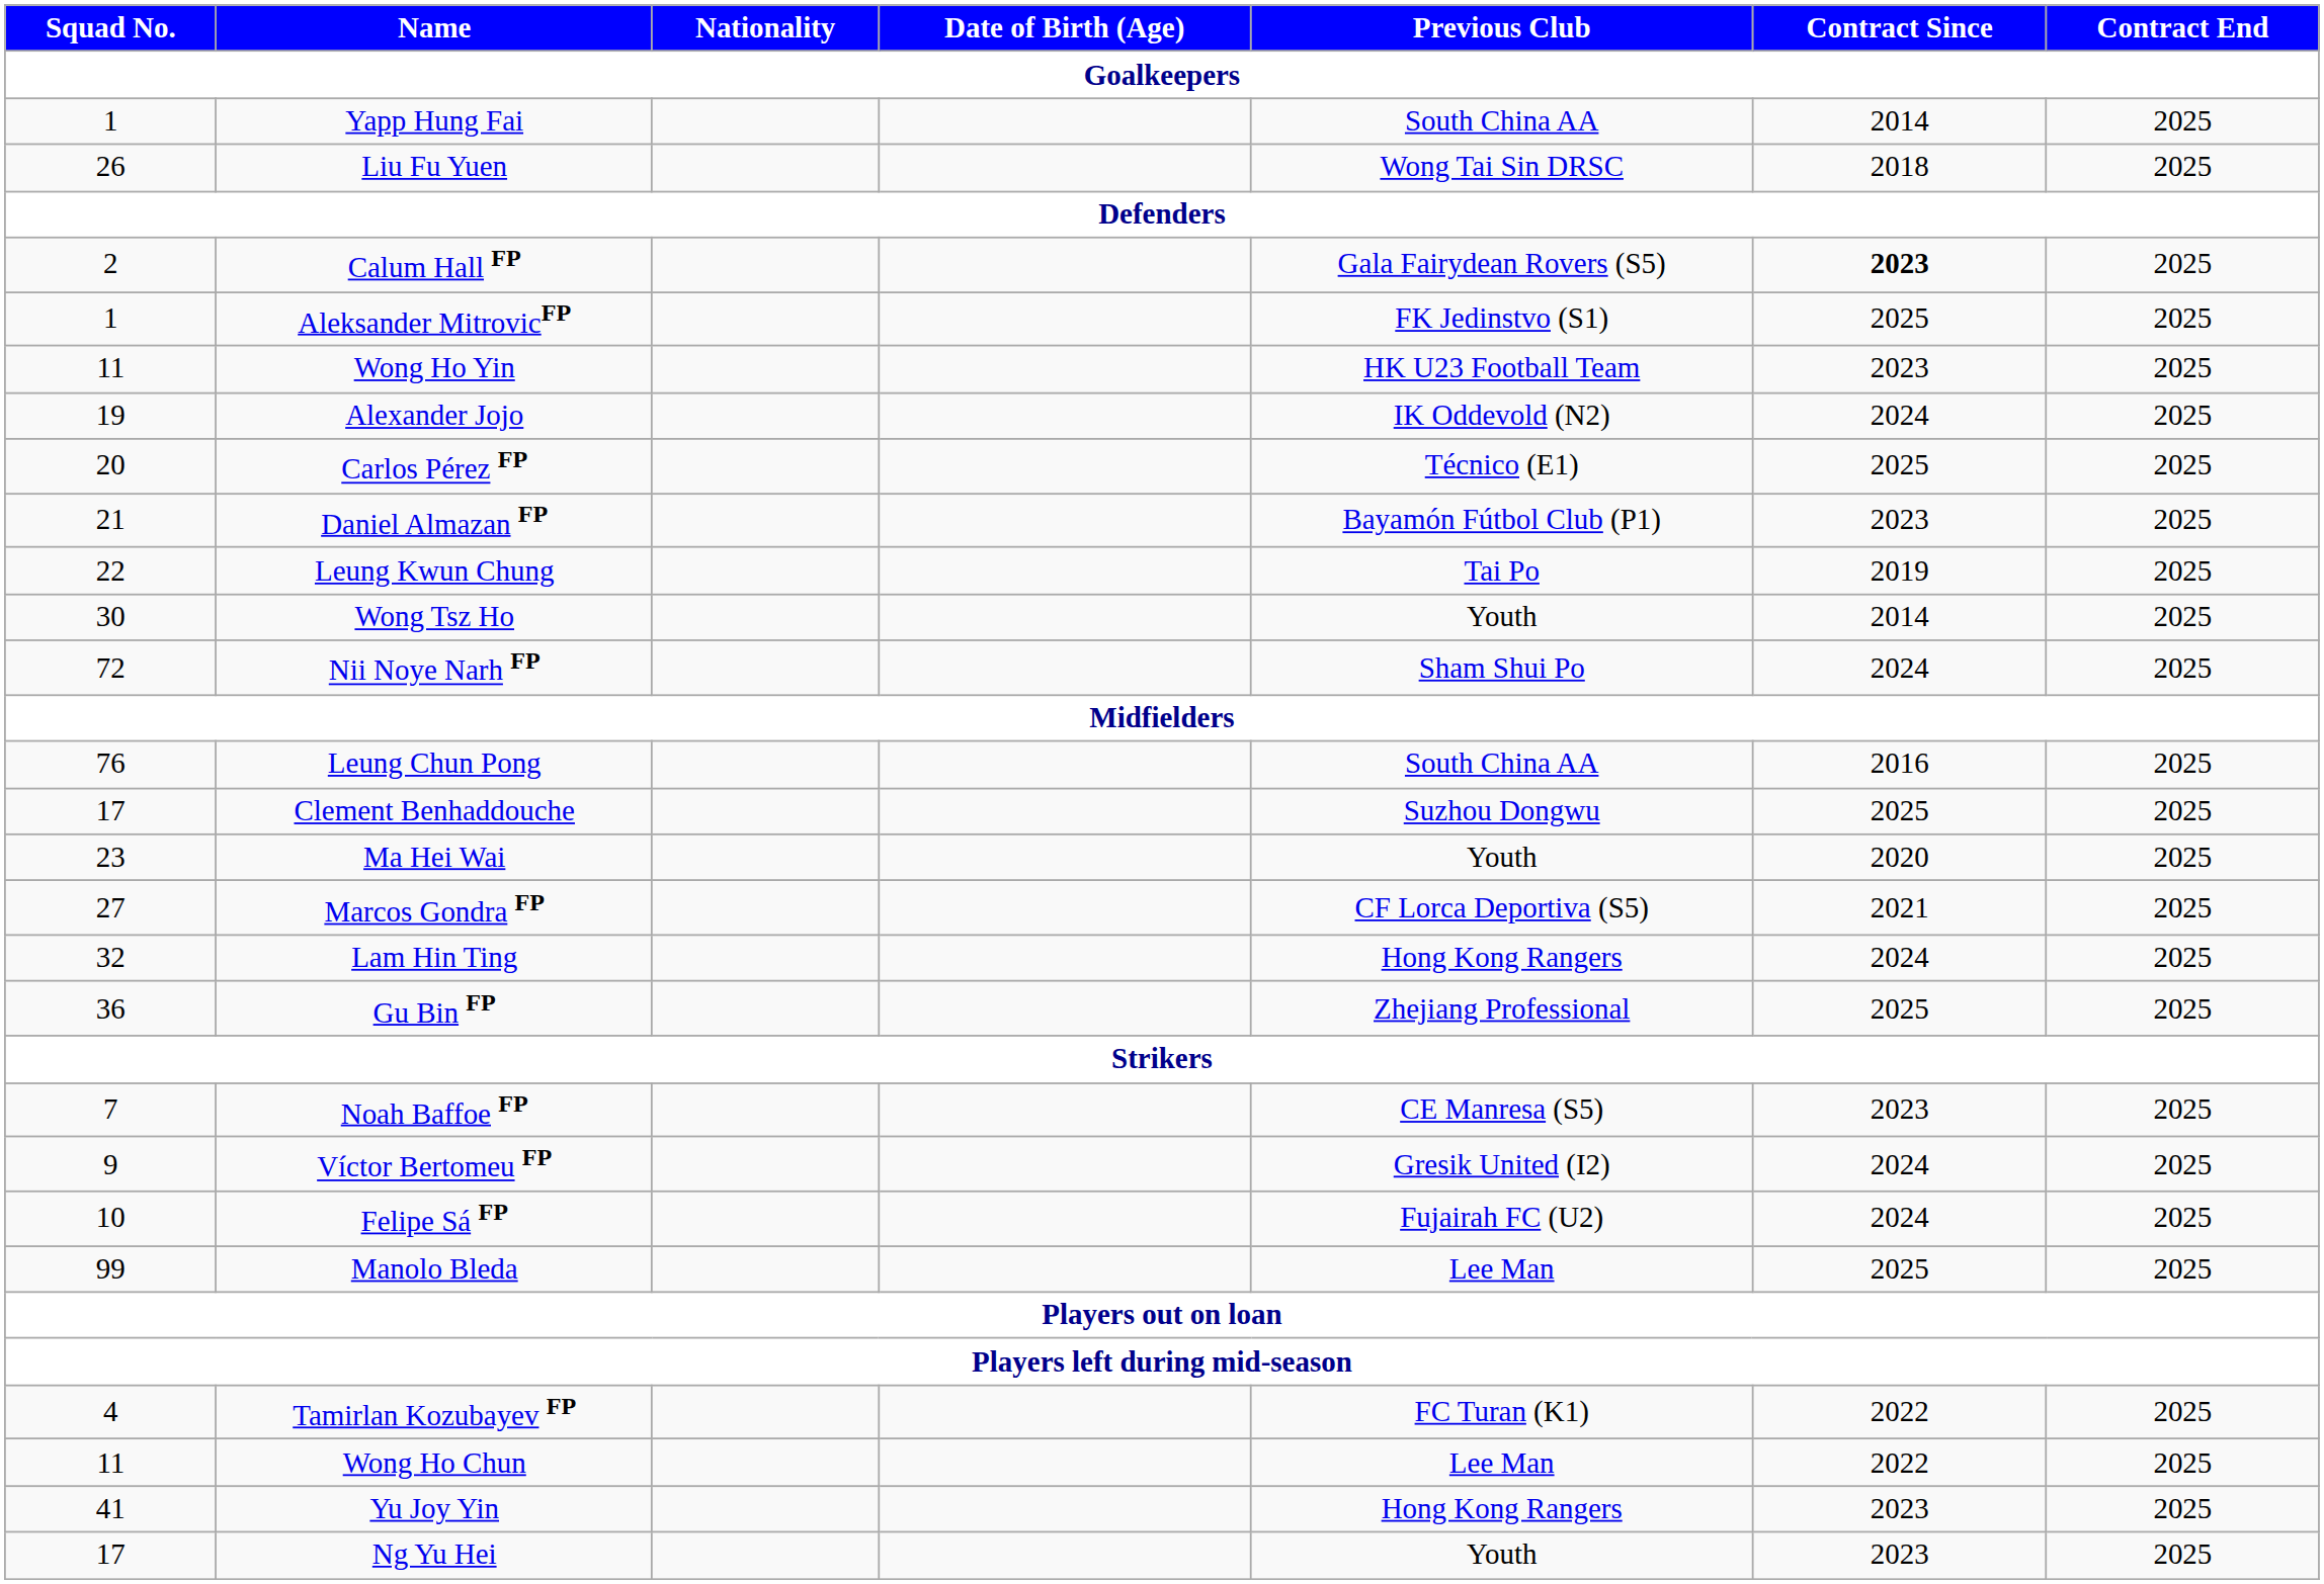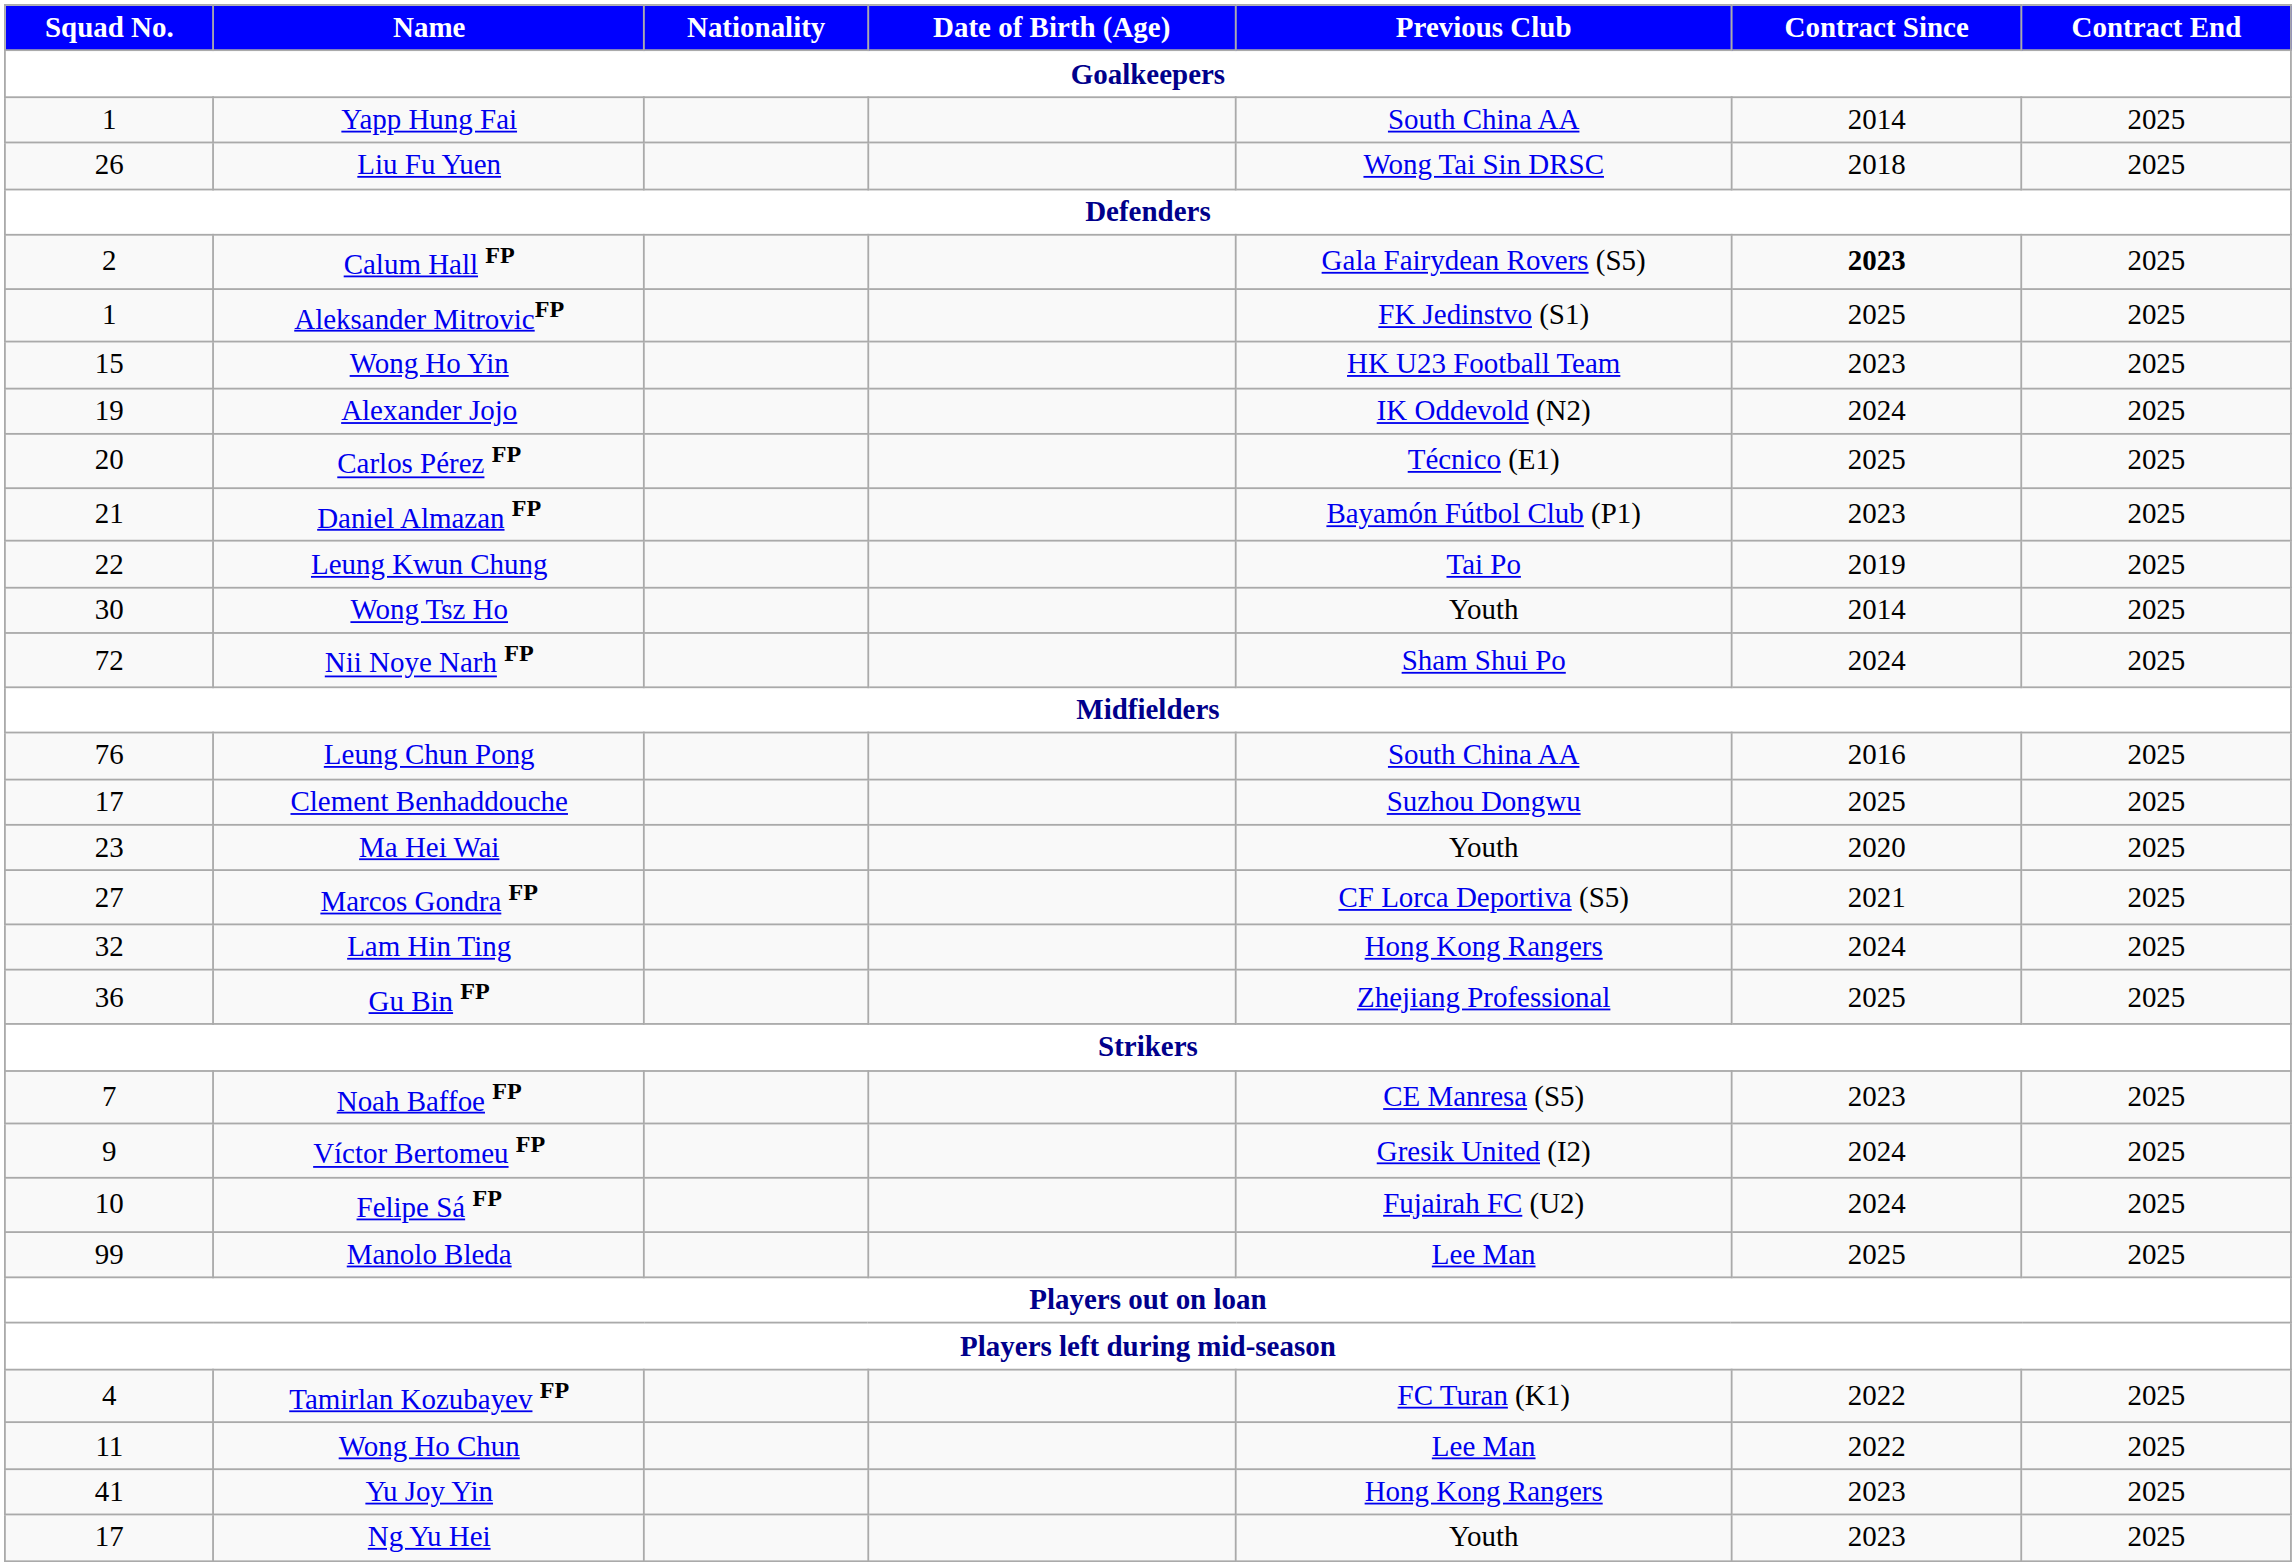 <table class="wikitable" style="text-align:center; font-size:100%; width:100%;">
 <tr>
 <th style="background:blue; color:white; text-align:center;">Squad No.</th>
 <th style="background:blue; color:white; text-align:center;">Name</th>
 <th style="background:blue; color:white; text-align:center;">Nationality</th>
 <th style="background:blue; color:white; text-align:center;">Date of Birth (Age)</th>
 <th style="background:blue; color:white; text-align:center;">Previous Club</th>
 <th style="background:blue; color:white; text-align:center;">Contract Since</th>
 <th style="background:blue; color:white; text-align:center;">Contract End</th>
 </tr>
 <tr>
 <th colspan="8" style="background:white; color:darkblue; text-align:center">Goalkeepers</th>
 </tr>
 <tr>
 <td>1</td>
 <td><a href='#'>Yapp Hung Fai</a></td>
 <td></td>
 <td></td>
 <td> <a href='#'>South China AA</a></td>
 <td>2014</td>
 <td>2025</td>
 </tr>
 <tr>
 <td>26</td>
 <td><a href='#'>Liu Fu Yuen</a></td>
 <td></td>
 <td></td>
 <td> <a href='#'>Wong Tai Sin DRSC</a></td>
 <td>2018</td>
 <td>2025</td>
 </tr>
 <tr>
 <th colspan="8" style="background:white; color:darkblue; text-align:center">Defenders</th>
 </tr>
 <tr>
 <td>2</td>
 <td><a href='#'>Calum Hall</a> <sup><strong>FP</strong></sup></td>
 <td></td>
 <td></td>
 <td> <a href='#'>Gala Fairydean Rovers</a> (S5)</td>
 <td><strong>2023</strong></td>
 <td>2025</td>
 </tr>
 <tr>
 <td>1</td>
 <td><a href='#'>Aleksander Mitrovic</a><sup><strong>FP</strong></sup></td>
 <td></td>
 <td></td>
 <td> <a href='#'>FK Jedinstvo</a> (S1)</td>
 <td>2025</td>
 <td>2025</td>
 </tr>
 <tr>
-<td>11</td>
+<td>15</td>
 <td><a href='#'>Wong Ho Yin</a></td>
 <td></td>
 <td></td>
 <td> <a href='#'>HK U23 Football Team</a></td>
 <td>2023</td>
 <td>2025</td>
 </tr>
 <tr>
 <td>19</td>
 <td><a href='#'>Alexander Jojo</a></td>
 <td></td>
 <td></td>
 <td> <a href='#'>IK Oddevold</a> (N2)</td>
 <td>2024</td>
 <td>2025</td>
 </tr>
 <tr>
 <td>20</td>
 <td><a href='#'>Carlos Pérez</a> <sup><strong>FP</strong></sup></td>
 <td></td>
 <td></td>
 <td> <a href='#'>Técnico</a> (E1)</td>
 <td>2025</td>
 <td>2025</td>
 </tr>
 <tr>
 <td>21</td>
 <td><a href='#'>Daniel Almazan</a> <sup><strong>FP</strong></sup></td>
 <td></td>
 <td></td>
 <td> <a href='#'>Bayamón Fútbol Club</a> (P1)</td>
 <td>2023</td>
 <td>2025</td>
 </tr>
 <tr>
 <td>22</td>
 <td><a href='#'>Leung Kwun Chung</a></td>
 <td></td>
 <td></td>
 <td> <a href='#'>Tai Po</a></td>
 <td>2019</td>
 <td>2025</td>
 </tr>
 <tr>
 <td>30</td>
 <td><a href='#'>Wong Tsz Ho</a></td>
 <td></td>
 <td></td>
 <td>Youth</td>
 <td>2014</td>
 <td>2025</td>
 </tr>
 <tr>
 <td>72</td>
 <td><a href='#'>Nii Noye Narh</a> <sup><strong>FP</strong></sup></td>
 <td></td>
 <td></td>
 <td> <a href='#'>Sham Shui Po</a></td>
 <td>2024</td>
 <td>2025</td>
 </tr>
 <tr>
 <th colspan="8" style="background:white; color:darkblue; text-align:center">Midfielders</th>
 </tr>
 <tr>
 <td>76</td>
 <td><a href='#'>Leung Chun Pong</a></td>
 <td></td>
 <td></td>
 <td> <a href='#'>South China AA</a></td>
 <td>2016</td>
 <td>2025</td>
 </tr>
 <tr>
 <td>17</td>
 <td><a href='#'>Clement Benhaddouche</a></td>
 <td></td>
 <td></td>
 <td> <a href='#'>Suzhou Dongwu</a></td>
 <td>2025</td>
 <td>2025</td>
 </tr>
 <tr>
 <td>23</td>
 <td><a href='#'>Ma Hei Wai</a></td>
 <td></td>
 <td></td>
 <td>Youth</td>
 <td>2020</td>
 <td>2025</td>
 </tr>
 <tr>
 <td>27</td>
 <td><a href='#'>Marcos Gondra</a> <sup><strong>FP</strong></sup></td>
 <td></td>
 <td></td>
 <td> <a href='#'>CF Lorca Deportiva</a> (S5)</td>
 <td>2021</td>
 <td>2025</td>
 </tr>
 <tr>
 <td>32</td>
 <td><a href='#'>Lam Hin Ting</a></td>
 <td></td>
 <td></td>
 <td> <a href='#'>Hong Kong Rangers</a></td>
 <td>2024</td>
 <td>2025</td>
 </tr>
 <tr>
 <td>36</td>
 <td><a href='#'>Gu Bin</a> <sup><strong>FP</strong></sup></td>
 <td></td>
 <td></td>
 <td> <a href='#'>Zhejiang Professional</a></td>
 <td>2025</td>
 <td>2025</td>
 </tr>
 <tr>
 <th colspan="8" style="background:white; color:darkblue; text-align:center">Strikers</th>
 </tr>
 <tr>
 <td>7</td>
 <td><a href='#'>Noah Baffoe</a> <sup><strong>FP</strong></sup></td>
 <td></td>
 <td></td>
 <td> <a href='#'>CE Manresa</a> (S5)</td>
 <td>2023</td>
 <td>2025</td>
 </tr>
 <tr>
 <td>9</td>
 <td><a href='#'>Víctor Bertomeu</a> <sup><strong>FP</strong></sup></td>
 <td></td>
 <td></td>
 <td> <a href='#'>Gresik United</a> (I2)</td>
 <td>2024</td>
 <td>2025</td>
 </tr>
 <tr>
 <td>10</td>
 <td><a href='#'>Felipe Sá</a> <sup><strong>FP</strong></sup></td>
 <td></td>
 <td></td>
 <td> <a href='#'>Fujairah FC</a> (U2)</td>
 <td>2024</td>
 <td>2025</td>
 </tr>
 <tr>
 <td>99</td>
 <td><a href='#'>Manolo Bleda</a></td>
 <td></td>
 <td></td>
 <td> <a href='#'>Lee Man</a></td>
 <td>2025</td>
 <td>2025</td>
 </tr>
 <tr>
 <th colspan="8" style="background:white; color:darkblue; text-align:center">Players out on loan</th>
 </tr>
 <tr>
 <th colspan="8" style="background:white; color:darkblue; text-align:center">Players left during mid-season</th>
 </tr>
 <tr>
 <td>4</td>
 <td><a href='#'>Tamirlan Kozubayev</a> <sup><strong>FP</strong></sup></td>
 <td></td>
 <td></td>
 <td> <a href='#'>FC Turan</a> (K1)</td>
 <td>2022</td>
 <td>2025</td>
 </tr>
 <tr>
 <td>11</td>
 <td><a href='#'>Wong Ho Chun</a></td>
 <td></td>
 <td></td>
 <td> <a href='#'>Lee Man</a></td>
 <td>2022</td>
 <td>2025</td>
 </tr>
 <tr>
 <td>41</td>
 <td><a href='#'>Yu Joy Yin</a></td>
 <td></td>
 <td></td>
 <td> <a href='#'>Hong Kong Rangers</a></td>
 <td>2023</td>
 <td>2025</td>
 </tr>
 <tr>
 <td>17</td>
 <td><a href='#'>Ng Yu Hei</a></td>
 <td></td>
 <td></td>
 <td>Youth</td>
 <td>2023</td>
 <td>2025</td>
 </tr>
 <tr>
 </tr>
 </table>
